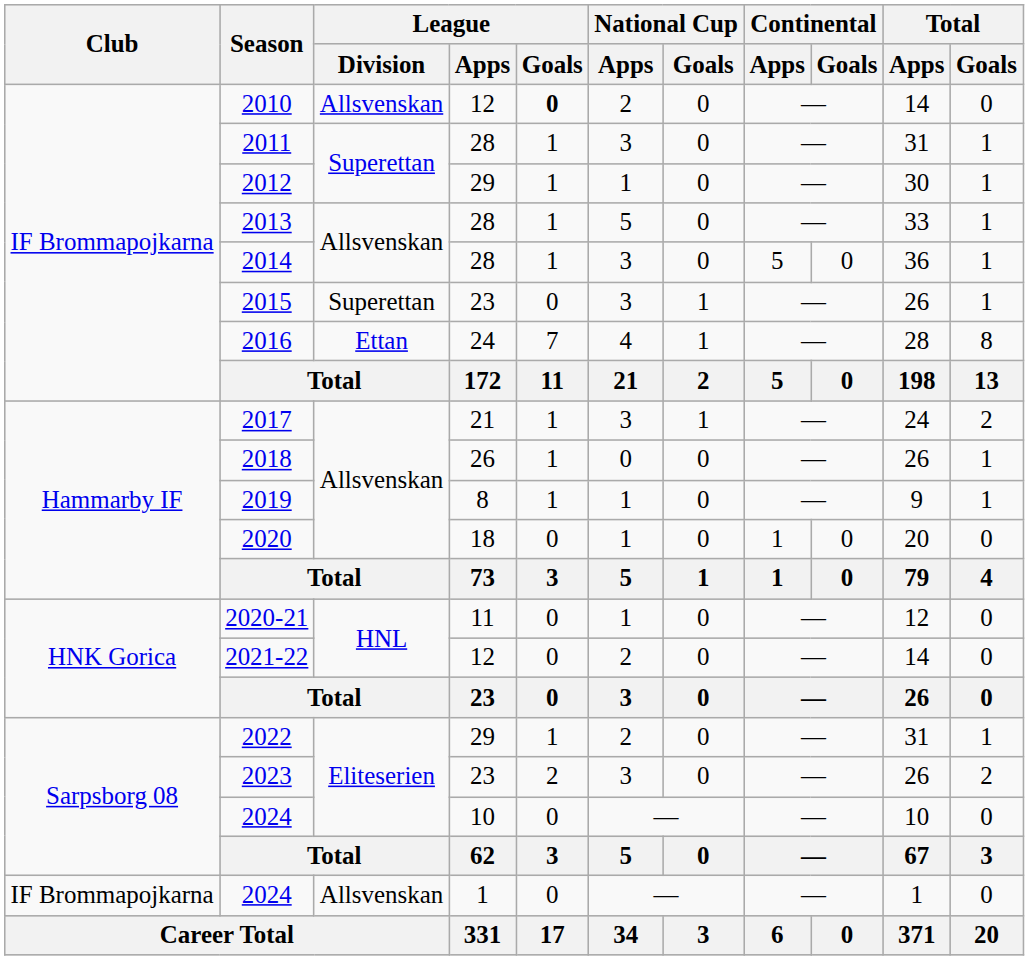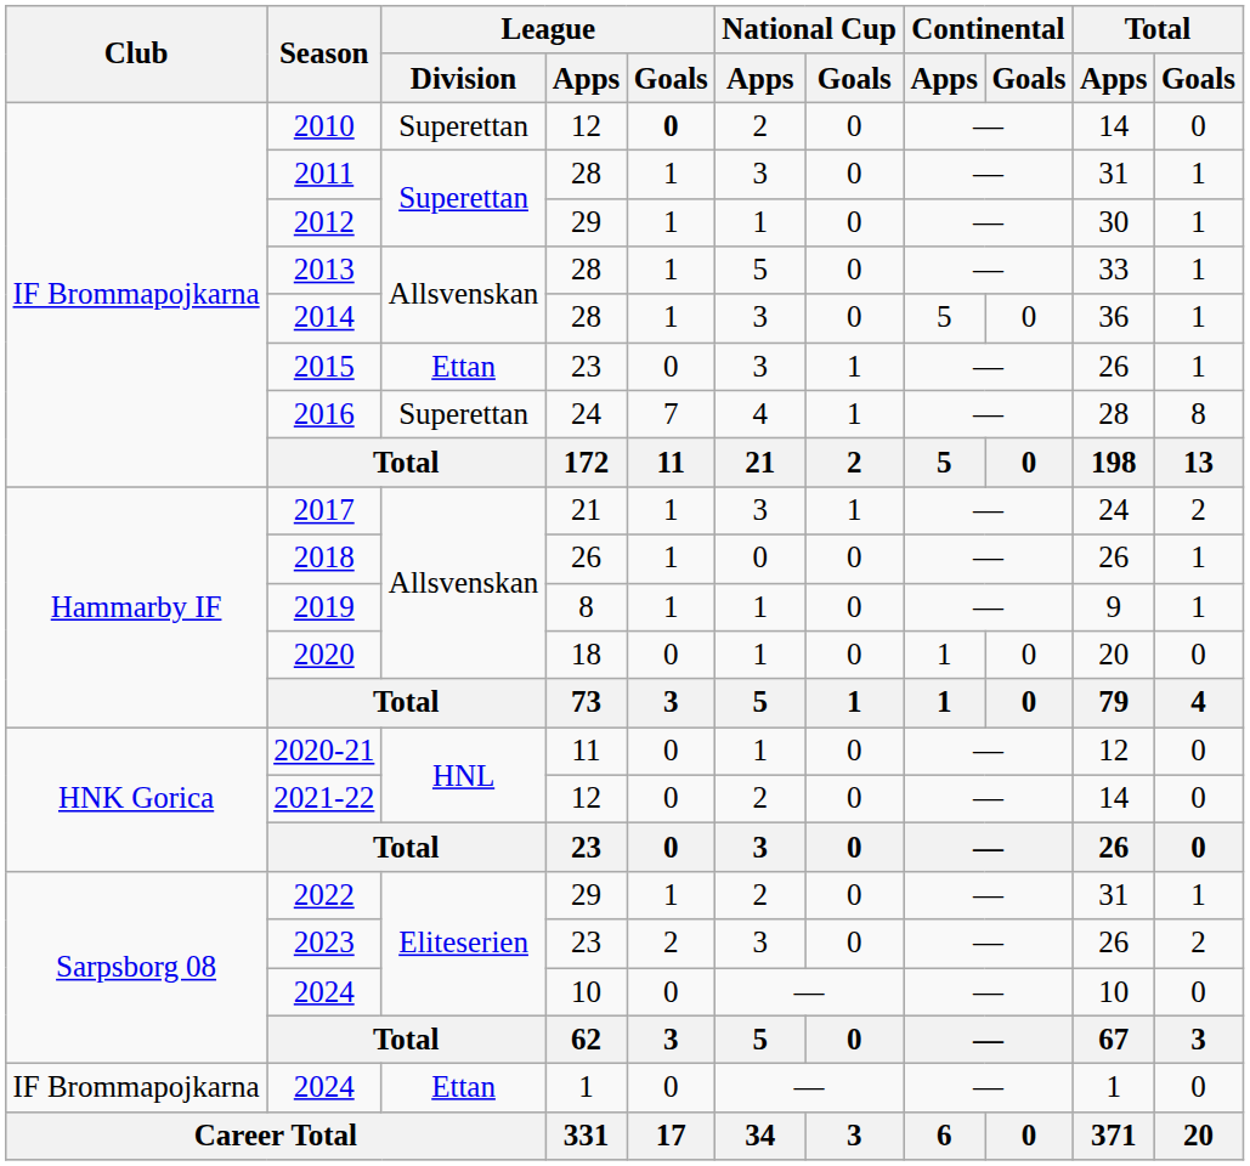 <table class="wikitable" style="text-align: center">
 <tr>
 <th rowspan="2">Club</th>
 <th rowspan="2">Season</th>
 <th colspan="3">League</th>
 <th colspan="2">National Cup</th>
 <th colspan="2">Continental</th>
 <th colspan="2">Total</th>
 </tr>
 <tr>
 <th>Division</th>
 <th>Apps</th>
 <th>Goals</th>
 <th>Apps</th>
 <th>Goals</th>
 <th>Apps</th>
 <th>Goals</th>
 <th>Apps</th>
 <th>Goals</th>
 </tr>
 <tr>
 <td rowspan="8"><a href='#'>IF Brommapojkarna</a></td>
 <td><a href='#'>2010</a></td>
-<td><a href='#'>Allsvenskan</a></td>
+<td>Superettan</td>
 <td>12</td>
 <td><strong>0</strong></td>
 <td>2</td>
 <td>0</td>
 <td colspan="2">—</td>
 <td>14</td>
 <td>0</td>
 </tr>
 <tr>
 <td><a href='#'>2011</a></td>
 <td rowspan="2"><a href='#'>Superettan</a></td>
 <td>28</td>
 <td>1</td>
 <td>3</td>
 <td>0</td>
 <td colspan="2">—</td>
 <td>31</td>
 <td>1</td>
 </tr>
 <tr>
 <td><a href='#'>2012</a></td>
 <td>29</td>
 <td>1</td>
 <td>1</td>
 <td>0</td>
 <td colspan="2">—</td>
 <td>30</td>
 <td>1</td>
 </tr>
 <tr>
 <td><a href='#'>2013</a></td>
 <td rowspan="2">Allsvenskan</td>
 <td>28</td>
 <td>1</td>
 <td>5</td>
 <td>0</td>
 <td colspan="2">—</td>
 <td>33</td>
 <td>1</td>
 </tr>
 <tr>
 <td><a href='#'>2014</a></td>
 <td>28</td>
 <td>1</td>
 <td>3</td>
 <td>0</td>
 <td>5</td>
 <td>0</td>
 <td>36</td>
 <td>1</td>
 </tr>
 <tr>
 <td><a href='#'>2015</a></td>
-<td>Superettan</td>
+<td><a href='#'>Ettan</a></td>
 <td>23</td>
 <td>0</td>
 <td>3</td>
 <td>1</td>
 <td colspan="2">—</td>
 <td>26</td>
 <td>1</td>
 </tr>
 <tr>
 <td><a href='#'>2016</a></td>
-<td><a href='#'>Ettan</a></td>
+<td>Superettan</td>
 <td>24</td>
 <td>7</td>
 <td>4</td>
 <td>1</td>
 <td colspan="2">—</td>
 <td>28</td>
 <td>8</td>
 </tr>
 <tr>
 <th colspan="2">Total</th>
 <th>172</th>
 <th>11</th>
 <th>21</th>
 <th>2</th>
 <th>5</th>
 <th>0</th>
 <th>198</th>
 <th>13</th>
 </tr>
 <tr>
 <td rowspan="5"><a href='#'>Hammarby IF</a></td>
 <td><a href='#'>2017</a></td>
 <td rowspan="4">Allsvenskan</td>
 <td>21</td>
 <td>1</td>
 <td>3</td>
 <td>1</td>
 <td colspan="2">—</td>
 <td>24</td>
 <td>2</td>
 </tr>
 <tr>
 <td><a href='#'>2018</a></td>
 <td>26</td>
 <td>1</td>
 <td>0</td>
 <td>0</td>
 <td colspan="2">—</td>
 <td>26</td>
 <td>1</td>
 </tr>
 <tr>
 <td><a href='#'>2019</a></td>
 <td>8</td>
 <td>1</td>
 <td>1</td>
 <td>0</td>
 <td colspan="2">—</td>
 <td>9</td>
 <td>1</td>
 </tr>
 <tr>
 <td><a href='#'>2020</a></td>
 <td>18</td>
 <td>0</td>
 <td>1</td>
 <td>0</td>
 <td>1</td>
 <td>0</td>
 <td>20</td>
 <td>0</td>
 </tr>
 <tr>
 <th colspan="2">Total</th>
 <th>73</th>
 <th>3</th>
 <th>5</th>
 <th>1</th>
 <th>1</th>
 <th>0</th>
 <th>79</th>
 <th>4</th>
 </tr>
 <tr>
 <td rowspan="3"><a href='#'>HNK Gorica</a></td>
 <td><a href='#'>2020-21</a></td>
 <td rowspan="2"><a href='#'>HNL</a></td>
 <td>11</td>
 <td>0</td>
 <td>1</td>
 <td>0</td>
 <td colspan="2">—</td>
 <td>12</td>
 <td>0</td>
 </tr>
 <tr>
 <td><a href='#'>2021-22</a></td>
 <td>12</td>
 <td>0</td>
 <td>2</td>
 <td>0</td>
 <td colspan="2">—</td>
 <td>14</td>
 <td>0</td>
 </tr>
 <tr>
 <th colspan="2">Total</th>
 <th>23</th>
 <th>0</th>
 <th>3</th>
 <th>0</th>
 <th colspan="2">—</th>
 <th>26</th>
 <th>0</th>
 </tr>
 <tr>
 <td rowspan="4"><a href='#'>Sarpsborg 08</a></td>
 <td><a href='#'>2022</a></td>
 <td rowspan="3"><a href='#'>Eliteserien</a></td>
 <td>29</td>
 <td>1</td>
 <td>2</td>
 <td>0</td>
 <td colspan="2">—</td>
 <td>31</td>
 <td>1</td>
 </tr>
 <tr>
 <td><a href='#'>2023</a></td>
 <td>23</td>
 <td>2</td>
 <td>3</td>
 <td>0</td>
 <td colspan="2">—</td>
 <td>26</td>
 <td>2</td>
 </tr>
 <tr>
 <td><a href='#'>2024</a></td>
 <td>10</td>
 <td>0</td>
 <td colspan="2">—</td>
 <td colspan="2">—</td>
 <td>10</td>
 <td>0</td>
 </tr>
 <tr>
 <th colspan="2">Total</th>
 <th>62</th>
 <th>3</th>
 <th>5</th>
 <th>0</th>
 <th colspan="2">—</th>
 <th>67</th>
 <th>3</th>
 </tr>
 <tr>
 <td>IF Brommapojkarna</td>
 <td><a href='#'>2024</a></td>
-<td>Allsvenskan</td>
+<td><a href='#'>Ettan</a></td>
 <td>1</td>
 <td>0</td>
 <td colspan="2">—</td>
 <td colspan="2">—</td>
 <td>1</td>
 <td>0</td>
 </tr>
 <tr>
 <th colspan="3">Career Total</th>
 <th>331</th>
 <th>17</th>
 <th>34</th>
 <th>3</th>
 <th>6</th>
 <th>0</th>
 <th>371</th>
 <th>20</th>
 </tr>
 </table>
